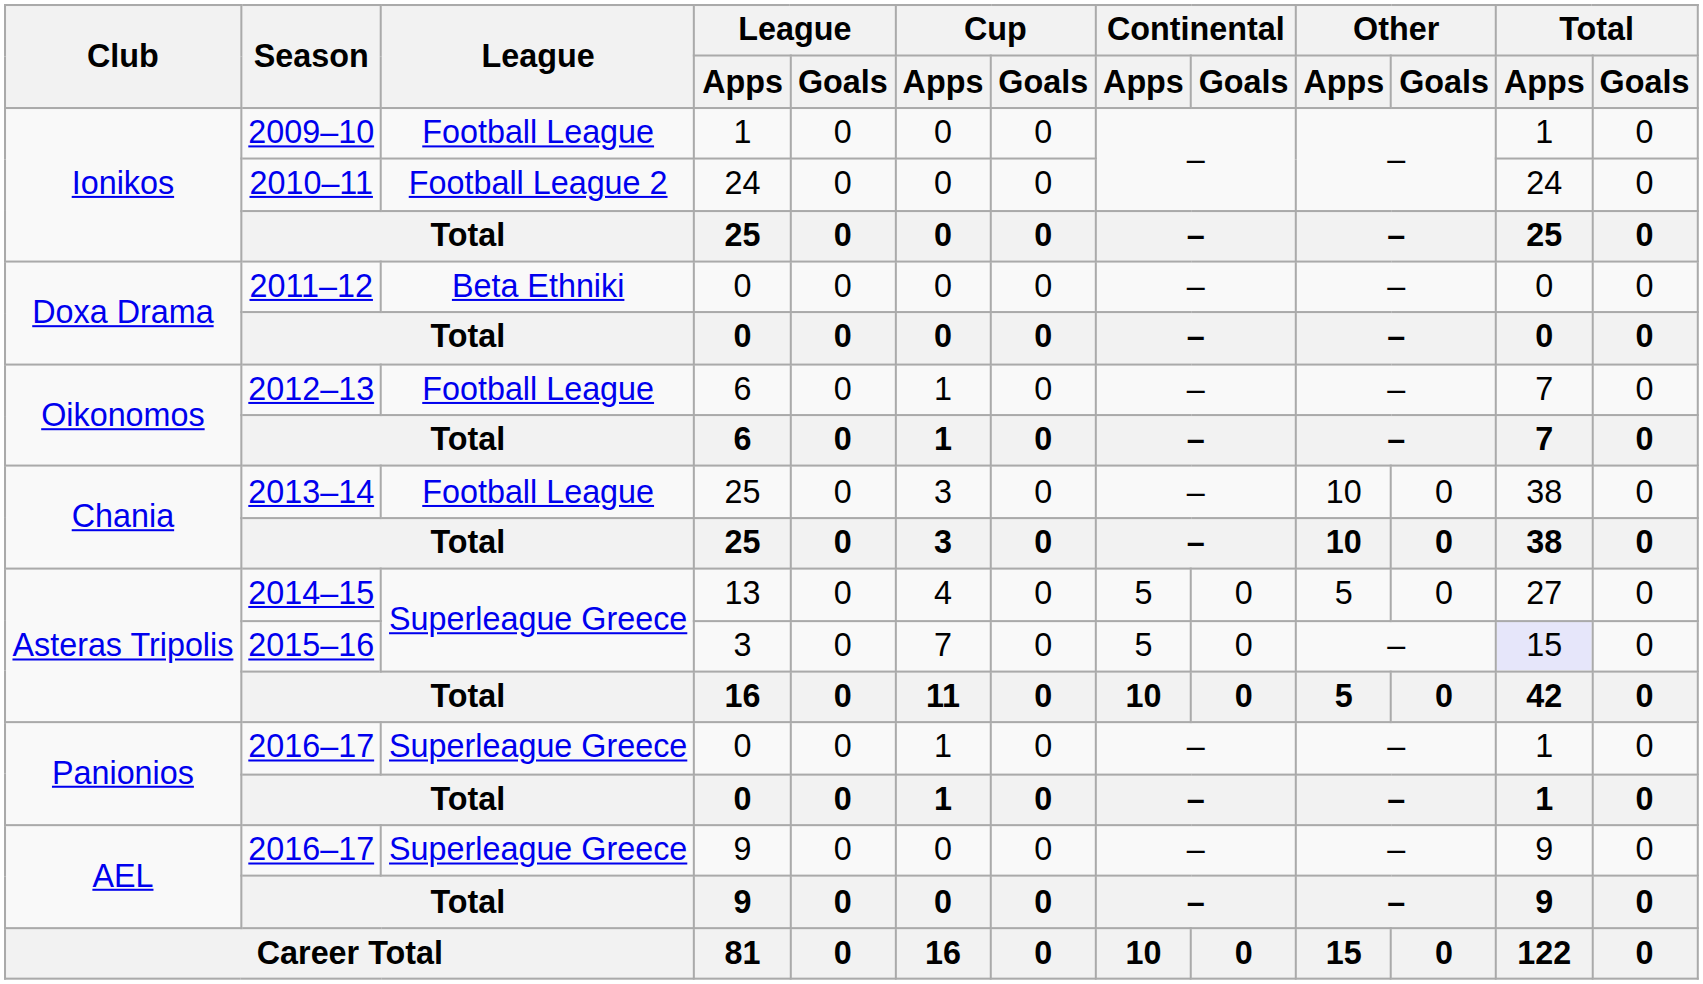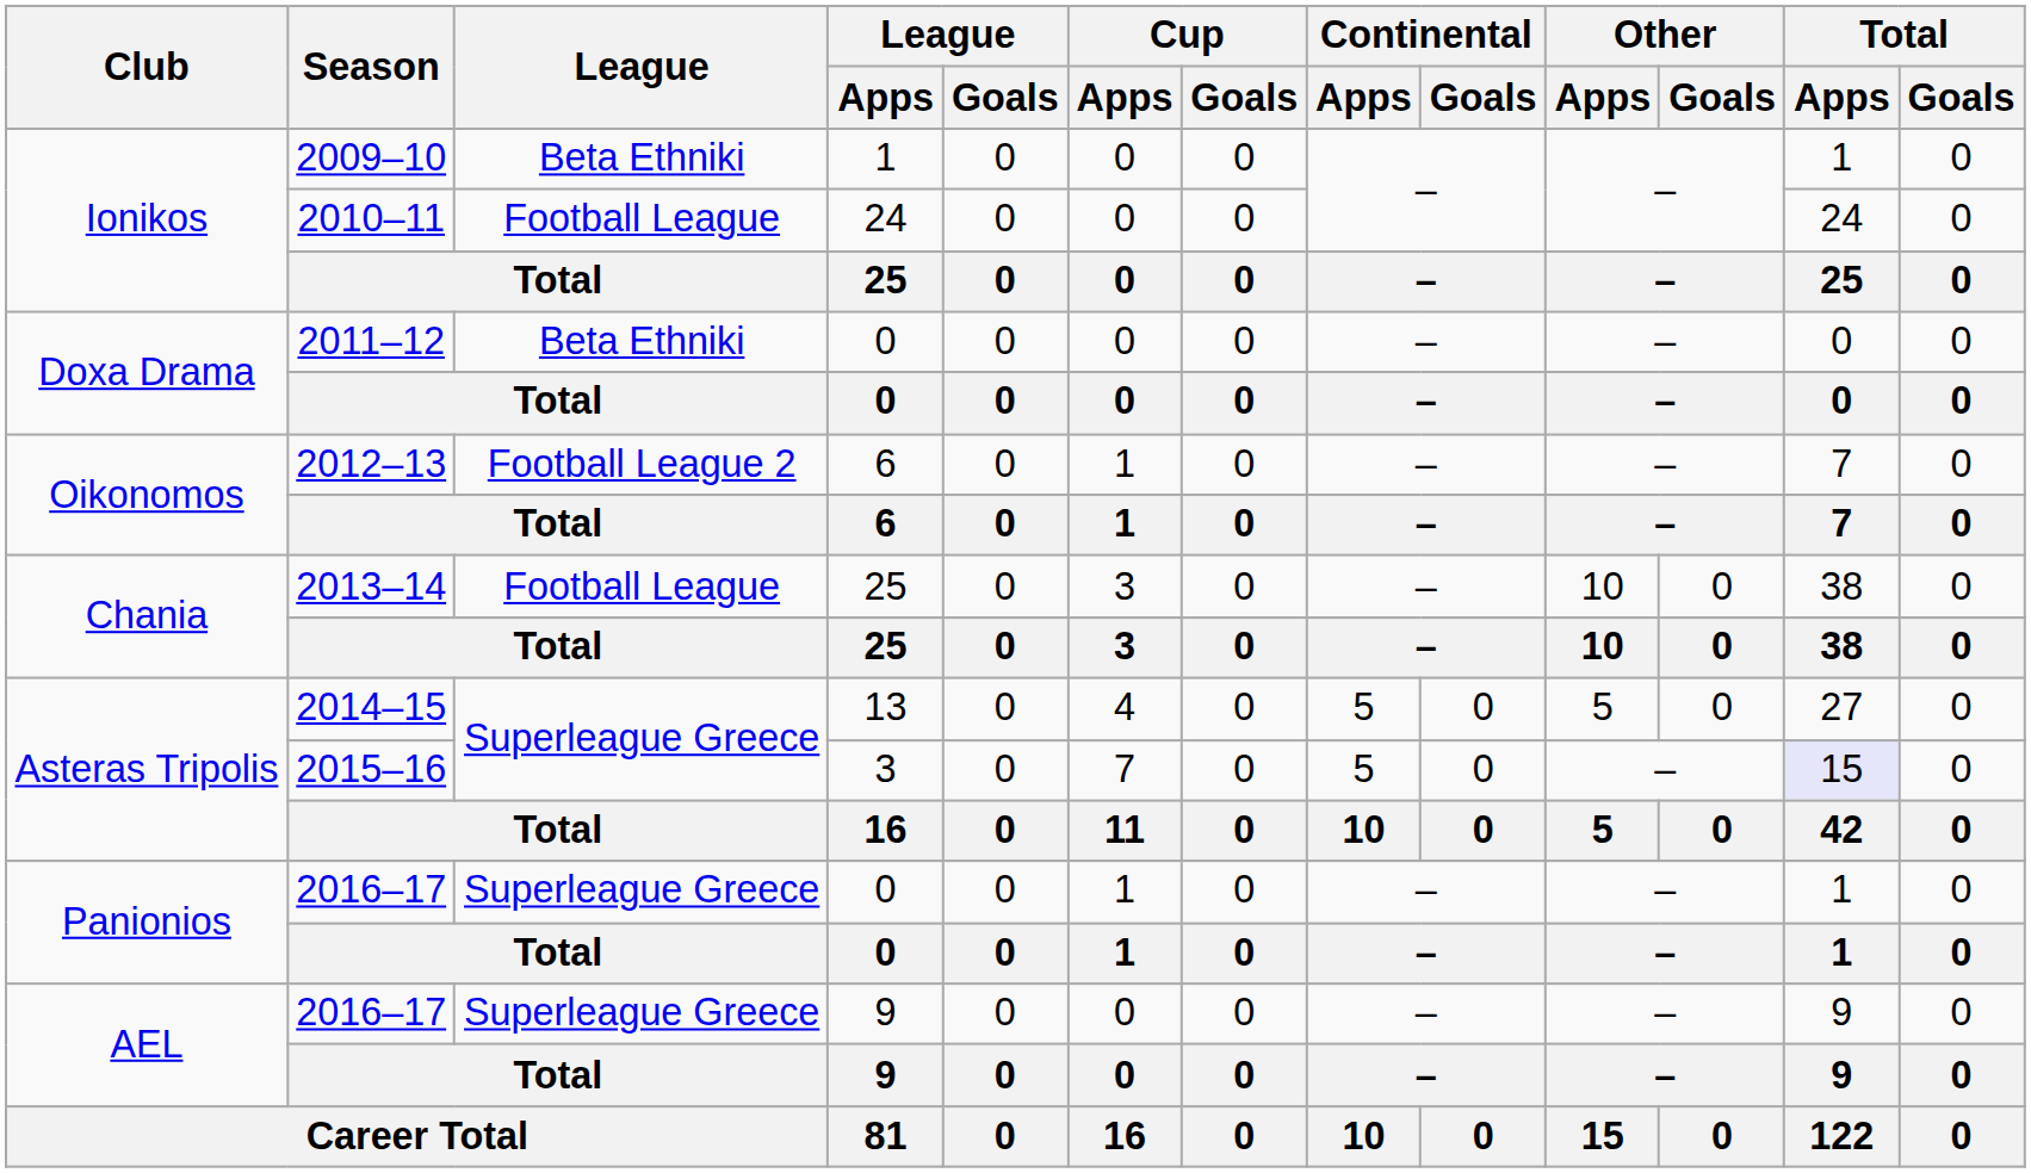 <table class="wikitable" style="text-align: center;">
 <tr>
 <th rowspan="2">Club</th>
 <th rowspan="2">Season</th>
 <th rowspan="2">League</th>
 <th colspan="2">League</th>
 <th colspan="2">Cup</th>
 <th colspan="2">Continental</th>
 <th colspan="2">Other</th>
 <th colspan="2">Total</th>
 </tr>
 <tr>
 <th>Apps</th>
 <th>Goals</th>
 <th>Apps</th>
 <th>Goals</th>
 <th>Apps</th>
 <th>Goals</th>
 <th>Apps</th>
 <th>Goals</th>
 <th>Apps</th>
 <th>Goals</th>
 </tr>
 <tr>
 <td rowspan="3"><a href='#'>Ionikos</a></td>
 <td><a href='#'>2009–10</a></td>
-<td><a href='#'>Football League</a></td>
+<td><a href='#'>Beta Ethniki</a></td>
 <td>1</td>
 <td>0</td>
 <td>0</td>
 <td>0</td>
 <td colspan="2" rowspan="2">–</td>
 <td colspan="2" rowspan="2">–</td>
 <td>1</td>
 <td>0</td>
 </tr>
 <tr>
 <td><a href='#'>2010–11</a></td>
-<td><a href='#'>Football League 2</a></td>
+<td><a href='#'>Football League</a></td>
 <td>24</td>
 <td>0</td>
 <td>0</td>
 <td>0</td>
 <td>24</td>
 <td>0</td>
 </tr>
 <tr>
 <th colspan="2">Total</th>
 <th>25</th>
 <th>0</th>
 <th>0</th>
 <th>0</th>
 <th colspan="2">–</th>
 <th colspan="2">–</th>
 <th>25</th>
 <th>0</th>
 </tr>
 <tr>
 <td rowspan="2"><a href='#'>Doxa Drama</a></td>
 <td><a href='#'>2011–12</a></td>
 <td><a href='#'>Beta Ethniki</a></td>
 <td>0</td>
 <td>0</td>
 <td>0</td>
 <td>0</td>
 <td colspan="2">–</td>
 <td colspan="2">–</td>
 <td>0</td>
 <td>0</td>
 </tr>
 <tr>
 <th colspan="2">Total</th>
 <th>0</th>
 <th>0</th>
 <th>0</th>
 <th>0</th>
 <th colspan="2">–</th>
 <th colspan="2">–</th>
 <th>0</th>
 <th>0</th>
 </tr>
 <tr>
 <td rowspan="2"><a href='#'>Oikonomos</a></td>
 <td><a href='#'>2012–13</a></td>
-<td><a href='#'>Football League</a></td>
+<td><a href='#'>Football League 2</a></td>
 <td>6</td>
 <td>0</td>
 <td>1</td>
 <td>0</td>
 <td colspan="2">–</td>
 <td colspan="2">–</td>
 <td>7</td>
 <td>0</td>
 </tr>
 <tr>
 <th colspan="2">Total</th>
 <th>6</th>
 <th>0</th>
 <th>1</th>
 <th>0</th>
 <th colspan="2">–</th>
 <th colspan="2">–</th>
 <th>7</th>
 <th>0</th>
 </tr>
 <tr>
 <td rowspan="2"><a href='#'>Chania</a></td>
 <td><a href='#'>2013–14</a></td>
 <td><a href='#'>Football League</a></td>
 <td>25</td>
 <td>0</td>
 <td>3</td>
 <td>0</td>
 <td colspan="2">–</td>
 <td>10</td>
 <td>0</td>
 <td>38</td>
 <td>0</td>
 </tr>
 <tr>
 <th colspan="2">Total</th>
 <th>25</th>
 <th>0</th>
 <th>3</th>
 <th>0</th>
 <th colspan="2">–</th>
 <th>10</th>
 <th>0</th>
 <th>38</th>
 <th>0</th>
 </tr>
 <tr>
 <td rowspan="3"><a href='#'>Asteras Tripolis</a></td>
 <td><a href='#'>2014–15</a></td>
 <td rowspan="2"><a href='#'>Superleague Greece</a></td>
 <td>13</td>
 <td>0</td>
 <td>4</td>
 <td>0</td>
 <td>5</td>
 <td>0</td>
 <td>5</td>
 <td>0</td>
 <td>27</td>
 <td>0</td>
 </tr>
 <tr>
 <td><a href='#'>2015–16</a></td>
 <td>3</td>
 <td>0</td>
 <td>7</td>
 <td>0</td>
 <td>5</td>
 <td>0</td>
 <td colspan="2">–</td>
 <td style="background: lavender;">15</td>
 <td>0</td>
 </tr>
 <tr>
 <th colspan="2">Total</th>
 <th>16</th>
 <th>0</th>
 <th>11</th>
 <th>0</th>
 <th>10</th>
 <th>0</th>
 <th>5</th>
 <th>0</th>
 <th>42</th>
 <th>0</th>
 </tr>
 <tr>
 <td rowspan="2"><a href='#'>Panionios</a></td>
 <td><a href='#'>2016–17</a></td>
 <td><a href='#'>Superleague Greece</a></td>
 <td>0</td>
 <td>0</td>
 <td>1</td>
 <td>0</td>
 <td colspan="2">–</td>
 <td colspan="2">–</td>
 <td>1</td>
 <td>0</td>
 </tr>
 <tr>
 <th colspan="2">Total</th>
 <th>0</th>
 <th>0</th>
 <th>1</th>
 <th>0</th>
 <th colspan="2">–</th>
 <th colspan="2">–</th>
 <th>1</th>
 <th>0</th>
 </tr>
 <tr>
 <td rowspan="2"><a href='#'>AEL</a></td>
 <td><a href='#'>2016–17</a></td>
 <td><a href='#'>Superleague Greece</a></td>
 <td>9</td>
 <td>0</td>
 <td>0</td>
 <td>0</td>
 <td colspan="2">–</td>
 <td colspan="2">–</td>
 <td>9</td>
 <td>0</td>
 </tr>
 <tr>
 <th colspan="2">Total</th>
 <th>9</th>
 <th>0</th>
 <th>0</th>
 <th>0</th>
 <th colspan="2">–</th>
 <th colspan="2">–</th>
 <th>9</th>
 <th>0</th>
 </tr>
 <tr>
 <th colspan="3">Career Total</th>
 <th>81</th>
 <th>0</th>
 <th>16</th>
 <th>0</th>
 <th>10</th>
 <th>0</th>
 <th>15</th>
 <th>0</th>
 <th>122</th>
 <th>0</th>
 </tr>
 </table>
